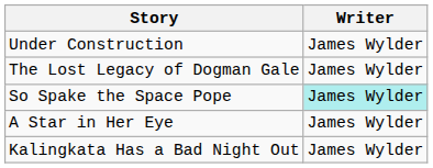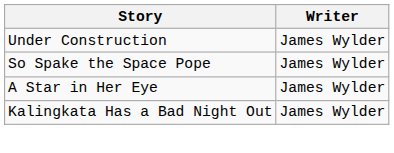 <table class="wikitable">
 <tr>
 <th>Story</th>
 <th>Writer</th>
 </tr>
 <tr>
 <td>Under Construction</td>
 <td>James Wylder</td>
 </tr>
 <tr>
-<td>The Lost Legacy of Dogman Gale</td>
+<td>So Spake the Space Pope</td>
 <td>James Wylder</td>
-</tr>
-<tr>
-<td>So Spake the Space Pope</td>
-<td style="background: paleturquoise;">James Wylder</td>
 </tr>
 <tr>
 <td>A Star in Her Eye</td>
 <td>James Wylder</td>
 </tr>
 <tr>
 <td>Kalingkata Has a Bad Night Out</td>
 <td>James Wylder</td>
 </tr>
 </table>
